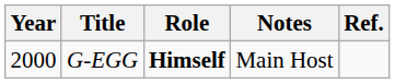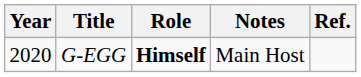 <table class="wikitable">
 <tr>
 <th>Year</th>
 <th>Title</th>
 <th>Role</th>
 <th>Notes</th>
 <th>Ref.</th>
 </tr>
 <tr>
-<td>2000</td>
+<td>2020</td>
 <td><em>G-EGG</em></td>
 <td><strong>Himself</strong></td>
 <td>Main Host</td>
 <td></td>
 </tr>
 </table>
